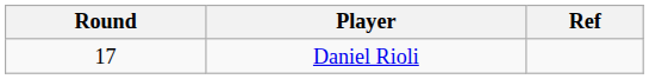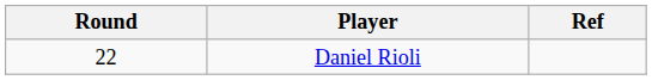 <table class="wikitable" style="text-align:center; font-size:100%; width:30%;">
 <tr>
 <th>Round</th>
 <th>Player</th>
 <th>Ref</th>
 </tr>
 <tr>
-<td>17</td>
+<td>22</td>
 <td><a href='#'>Daniel Rioli</a></td>
 <td></td>
 </tr>
 </table>
